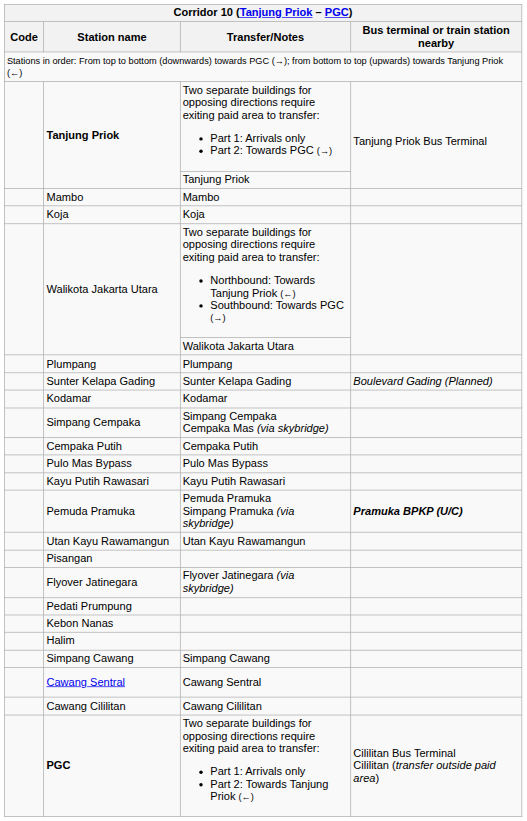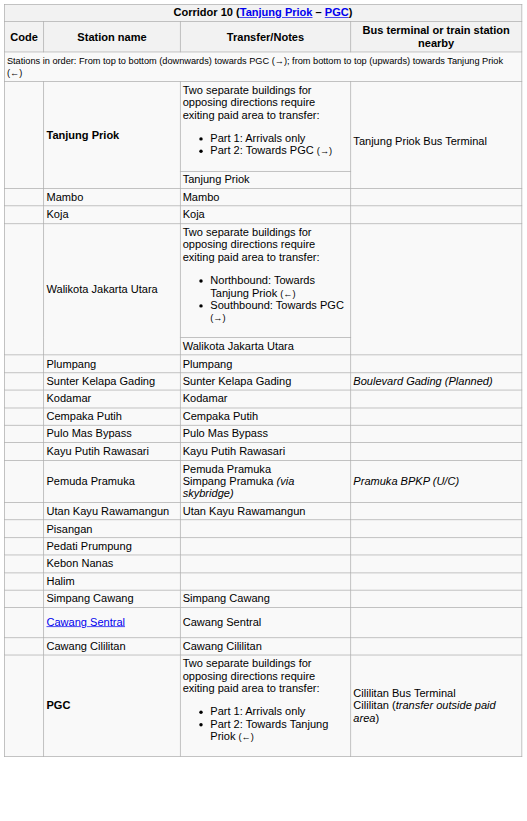 <table class="wikitable" style="font-size:100%">
 <tr>
 <th colspan="4" align="left"> Corridor 10 (<a href='#'>Tanjung Priok</a> – <a href='#'>PGC</a>)</th>
 </tr>
 <tr>
 <th width="50">Code</th>
 <th width="190">Station name</th>
 <th width="240">Transfer/Notes</th>
 <th width="240">Bus terminal or train station nearby</th>
 </tr>
 <tr>
 <td colspan="4"><small>Stations in order: From top to bottom (downwards) towards PGC (→); from bottom to top (upwards) towards Tanjung Priok (←)</small></td>
 </tr>
 <tr>
 <td rowspan="2" align="center"><strong></strong><br><strong></strong></td>
 <td rowspan="2"><strong>Tanjung Priok</strong></td>
 <td>Two separate buildings for opposing directions require exiting paid area to transfer:<br><ul><li>Part 1: Arrivals only</li><li>Part 2: Towards PGC <small>(→)</small></li></ul></td>
 <td rowspan="2"> <br> Tanjung Priok Bus Terminal</td>
 </tr>
 <tr>
 <td>   Tanjung Priok</td>
 </tr>
 <tr>
 <td align="center"><strong></strong><br><strong></strong></td>
 <td>Mambo</td>
 <td>  Mambo</td>
 <td></td>
 </tr>
 <tr>
 <td align="center"><strong></strong><br><strong></strong></td>
 <td>Koja</td>
 <td>  Koja</td>
 <td></td>
 </tr>
 <tr>
 <td rowspan="2" align="center"><strong></strong><br><strong></strong></td>
 <td rowspan="2">Walikota Jakarta Utara</td>
 <td>Two separate buildings for opposing directions require exiting paid area to transfer:<br><ul><li>Northbound: Towards Tanjung Priok <small>(←)</small></li><li>Southbound: Towards PGC <small>(→)</small></li></ul></td>
 <td rowspan="2"></td>
 </tr>
 <tr>
 <td>  Walikota Jakarta Utara</td>
 </tr>
 <tr>
 <td align="center"><strong></strong><br><strong></strong></td>
 <td>Plumpang</td>
 <td>  Plumpang</td>
 <td></td>
 </tr>
 <tr>
 <td align="center"><strong></strong><br><strong></strong></td>
 <td>Sunter Kelapa Gading</td>
 <td>  Sunter Kelapa Gading</td>
 <td> <em>Boulevard Gading (Planned)</em></td>
 </tr>
 <tr>
 <td align="center"><strong></strong></td>
 <td>Kodamar</td>
 <td> Kodamar</td>
 <td></td>
 </tr>
 <tr>
 <td align="center"><strong></strong></td>
-<td>Simpang Cempaka</td>
-<td>  Simpang Cempaka<br>   Cempaka Mas <em>(via skybridge)</em></td>
-<td></td>
-</tr>
-<tr>
-<td align="center"><strong></strong></td>
 <td>Cempaka Putih</td>
 <td>  Cempaka Putih</td>
 <td></td>
 </tr>
 <tr>
 <td align="center"><strong></strong></td>
 <td>Pulo Mas Bypass</td>
 <td>  Pulo Mas Bypass</td>
 <td></td>
 </tr>
 <tr>
 <td align="center"><strong></strong></td>
 <td>Kayu Putih Rawasari</td>
 <td>  Kayu Putih Rawasari</td>
 <td></td>
 </tr>
 <tr>
 <td align="center"><strong></strong></td>
 <td>Pemuda Pramuka</td>
 <td>  Pemuda Pramuka<br>  Simpang Pramuka <em>(via skybridge)</em></td>
-<td><strong><em> Pramuka BPKP (U/C)</em></strong></td>
+<td><em> Pramuka BPKP (U/C)</em></td>
 </tr>
 <tr>
 <td align="center"><strong></strong></td>
 <td>Utan Kayu Rawamangun</td>
 <td>  Utan Kayu Rawamangun</td>
 <td></td>
 </tr>
 <tr>
 <td align="center"><strong></strong></td>
 <td>Pisangan</td>
 <td></td>
 <td></td>
-</tr>
-<tr>
-<td align="center"><strong></strong><br><strong></strong></td>
-<td>Flyover Jatinegara</td>
-<td> Flyover Jatinegara <em>(via skybridge)</em></td>
-<td>  </td>
 </tr>
 <tr>
 <td align="center"><strong></strong></td>
 <td>Pedati Prumpung</td>
 <td></td>
 <td></td>
 </tr>
 <tr>
 <td align="center"><strong></strong></td>
 <td>Kebon Nanas</td>
 <td></td>
 <td></td>
 </tr>
 <tr>
 <td align="center"><strong></strong></td>
 <td>Halim</td>
 <td></td>
 <td></td>
 </tr>
 <tr>
 <td align="center"><strong></strong></td>
 <td>Simpang Cawang</td>
 <td> Simpang Cawang</td>
 <td></td>
 </tr>
 <tr>
 <td align="center"><strong></strong><br><strong></strong><br><strong></strong></td>
 <td><a href='#'>Cawang Sentral</a></td>
 <td>      Cawang Sentral</td>
 <td></td>
 </tr>
 <tr>
 <td align="center"><strong></strong><br><strong></strong></td>
 <td>Cawang Cililitan</td>
 <td>   Cawang Cililitan</td>
 <td></td>
 </tr>
 <tr>
 <td align="center"><strong></strong></td>
 <td><strong>PGC</strong></td>
 <td>Two separate buildings for opposing directions require exiting paid area to transfer:<br><ul><li>Part 1: Arrivals only</li><li>Part 2: Towards Tanjung Priok <small>(←)</small></li></ul></td>
 <td> Cililitan Bus Terminal<br>   Cililitan (<em>transfer outside paid area</em>)</td>
 </tr>
 </table>
